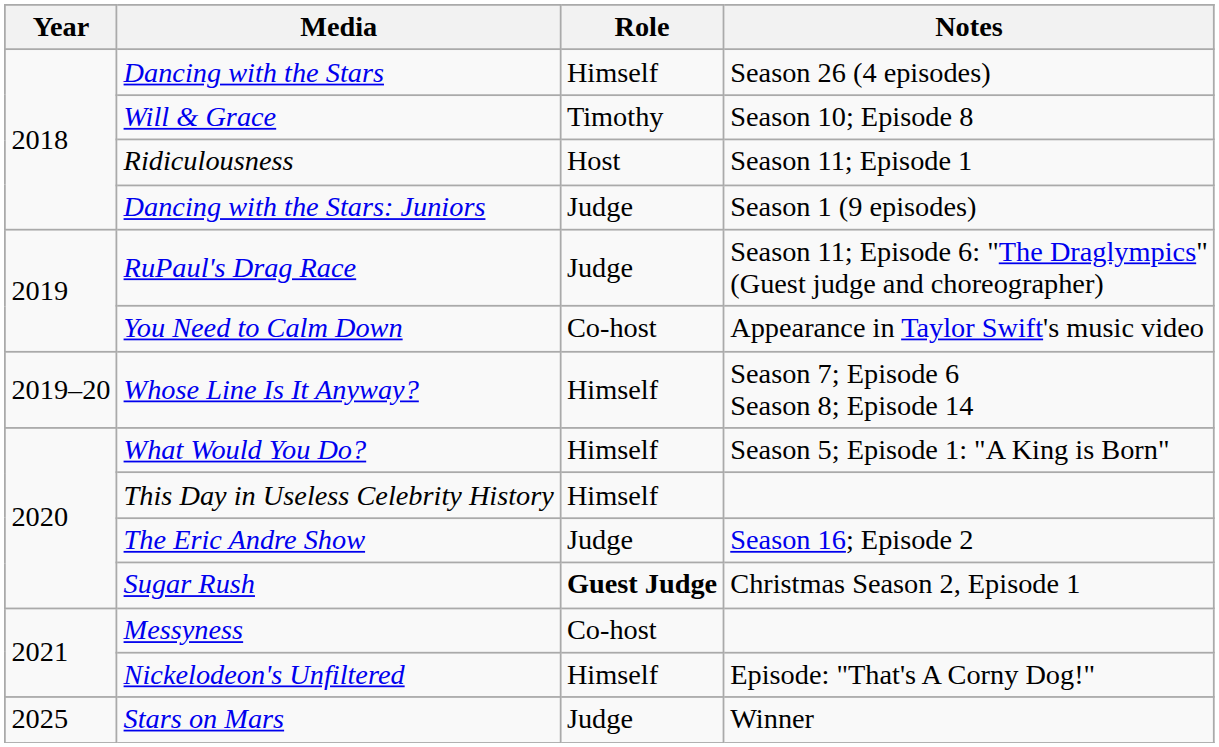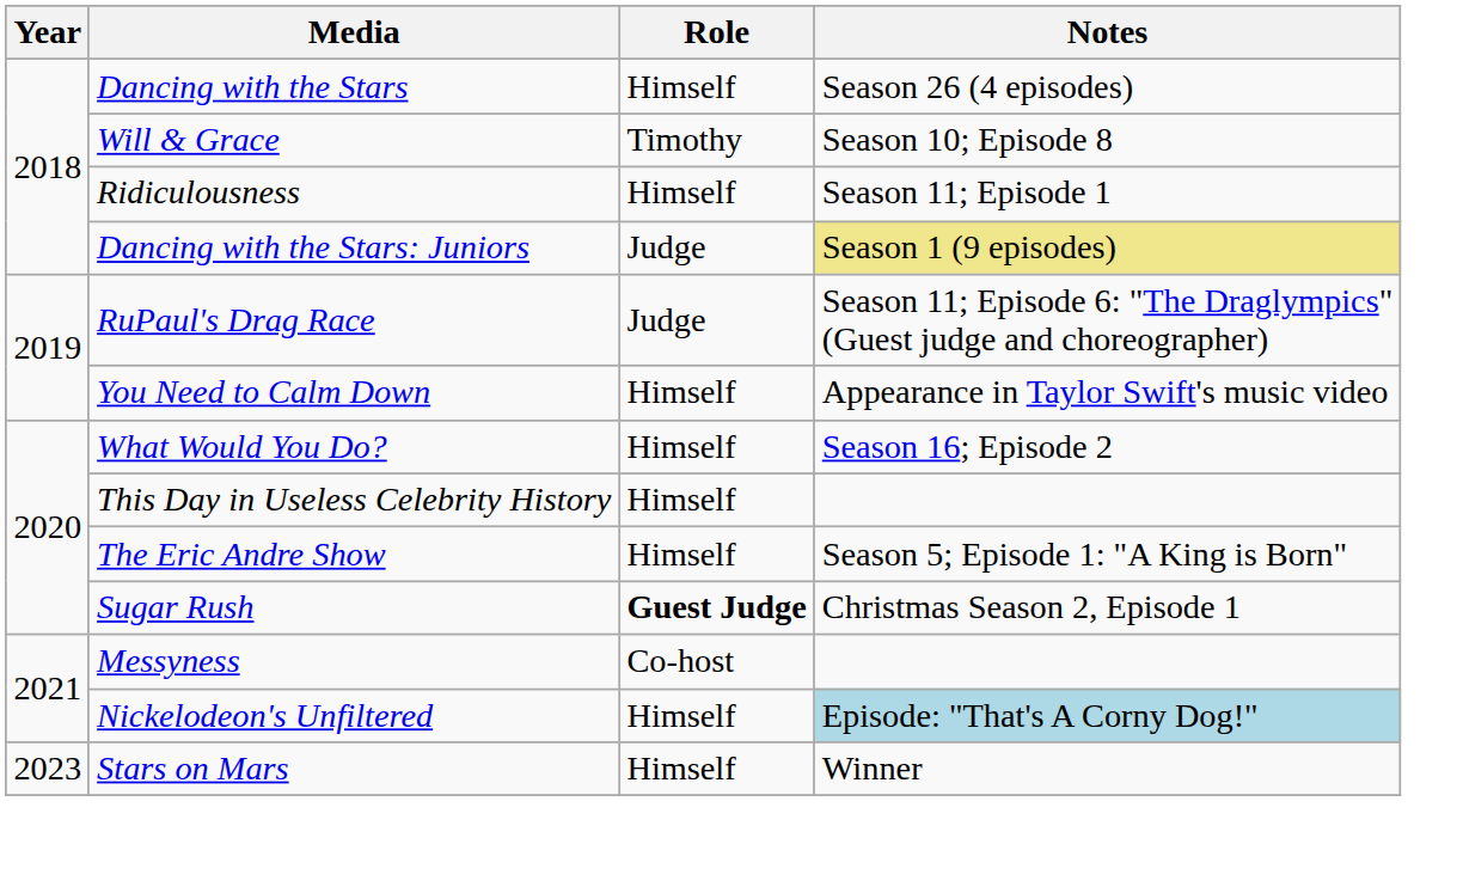 <table class="wikitable">
 <tr>
 <th>Year</th>
 <th>Media</th>
 <th>Role</th>
 <th>Notes</th>
 </tr>
 <tr>
 <td rowspan="4">2018</td>
 <td><em><a href='#'>Dancing with the Stars</a></em></td>
 <td>Himself</td>
 <td>Season 26 (4 episodes)</td>
 </tr>
 <tr>
 <td><em><a href='#'>Will & Grace</a></em></td>
 <td>Timothy</td>
 <td>Season 10; Episode 8</td>
 </tr>
 <tr>
 <td><em>Ridiculousness</em></td>
-<td>Host</td>
+<td>Himself</td>
 <td>Season 11; Episode 1</td>
 </tr>
 <tr>
 <td><em><a href='#'>Dancing with the Stars: Juniors</a></em></td>
 <td>Judge</td>
-<td>Season 1 (9 episodes)</td>
+<td style="background: khaki;">Season 1 (9 episodes)</td>
 </tr>
 <tr>
 <td rowspan="2">2019</td>
 <td><em><a href='#'>RuPaul's Drag Race</a></em></td>
 <td>Judge</td>
 <td>Season 11; Episode 6: "<a href='#'>The Draglympics</a>"<br> (Guest judge and choreographer)</td>
 </tr>
 <tr>
 <td><em><a href='#'>You Need to Calm Down</a></em></td>
-<td>Co-host</td>
+<td>Himself</td>
 <td>Appearance in <a href='#'>Taylor Swift</a>'s music video</td>
-</tr>
-<tr>
-<td>2019–20</td>
-<td><em><a href='#'>Whose Line Is It Anyway?</a></em></td>
-<td>Himself</td>
-<td>Season 7; Episode 6<br>Season 8; Episode 14</td>
 </tr>
 <tr>
 <td rowspan="4">2020</td>
 <td><em><a href='#'>What Would You Do?</a></em></td>
 <td>Himself</td>
-<td>Season 5; Episode 1: "A King is Born"</td>
+<td><a href='#'>Season 16</a>; Episode 2</td>
 </tr>
 <tr>
 <td><em>This Day in Useless Celebrity History</em></td>
 <td>Himself</td>
 <td></td>
 </tr>
 <tr>
 <td><em><a href='#'>The Eric Andre Show</a></em></td>
-<td>Judge</td>
-<td><a href='#'>Season 16</a>; Episode 2</td>
+<td>Himself</td>
+<td>Season 5; Episode 1: "A King is Born"</td>
 </tr>
 <tr>
 <td><em><a href='#'>Sugar Rush</a></em></td>
 <td><strong>Guest Judge</strong></td>
 <td>Christmas Season 2, Episode 1</td>
 </tr>
 <tr>
 <td rowspan="2">2021</td>
 <td><em><a href='#'>Messyness</a></em></td>
 <td>Co-host</td>
 <td></td>
 </tr>
 <tr>
 <td><em><a href='#'>Nickelodeon's Unfiltered</a></em></td>
 <td>Himself</td>
-<td>Episode: "That's A Corny Dog!"</td>
+<td style="background: lightblue;">Episode: "That's A Corny Dog!"</td>
 </tr>
 <tr>
-<td>2025</td>
+<td>2023</td>
 <td><em><a href='#'>Stars on Mars</a></em></td>
-<td>Judge</td>
+<td>Himself</td>
 <td>Winner</td>
 </tr>
 </table>
